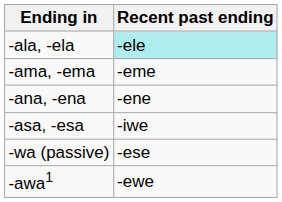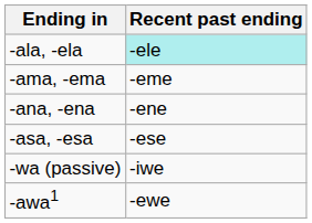 <table class="wikitable">
 <tr>
 <th>Ending in</th>
 <th>Recent past ending</th>
 </tr>
 <tr>
 <td>-ala, -ela</td>
 <td style="background: paleturquoise;">-ele</td>
 </tr>
 <tr>
 <td>-ama, -ema</td>
 <td>-eme</td>
 </tr>
 <tr>
 <td>-ana, -ena</td>
 <td>-ene</td>
 </tr>
 <tr>
 <td>-asa, -esa</td>
-<td>-iwe</td>
+<td>-ese</td>
 </tr>
 <tr>
 <td>-wa (passive)</td>
-<td>-ese</td>
+<td>-iwe</td>
 </tr>
 <tr>
 <td>-awa<sup>1</sup></td>
 <td>-ewe</td>
 </tr>
 </table>
